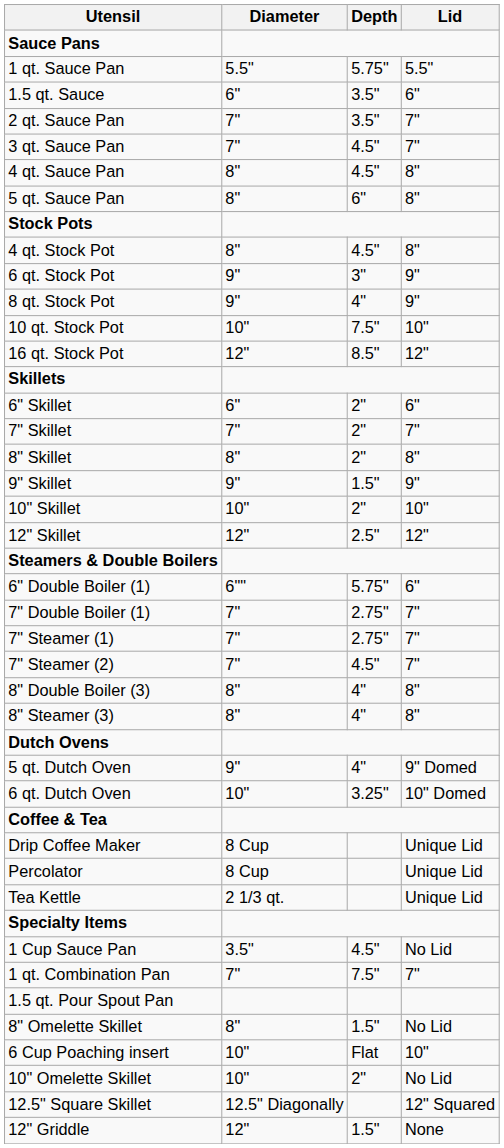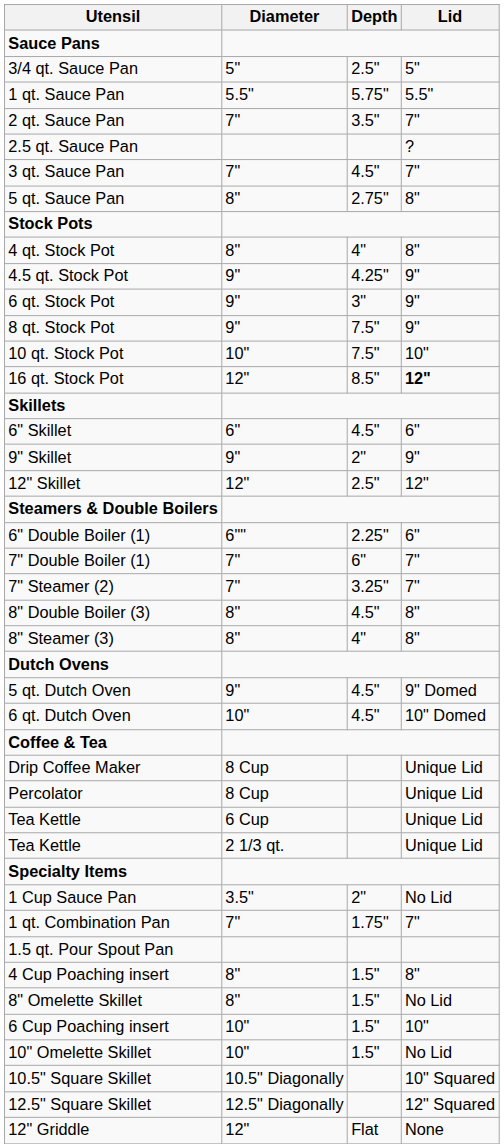 <table class="wikitable">
 <tr>
 <th>Utensil</th>
 <th>Diameter</th>
 <th>Depth</th>
 <th>Lid</th>
 </tr>
 <tr>
 <td><strong>Sauce Pans </strong></td>
 </tr>
 <tr>
+<td>3/4 qt. Sauce Pan</td>
+<td>5"</td>
+<td>2.5"</td>
+<td>5"</td>
+</tr>
+<tr>
 <td>1 qt. Sauce Pan</td>
 <td>5.5"</td>
 <td>5.75"</td>
 <td>5.5"</td>
-</tr>
-<tr>
-<td>1.5 qt. Sauce</td>
-<td>6"</td>
-<td>3.5"</td>
-<td>6"</td>
 </tr>
 <tr>
 <td>2 qt. Sauce Pan</td>
 <td>7"</td>
 <td>3.5"</td>
 <td>7"</td>
 </tr>
 <tr>
+<td>2.5 qt. Sauce Pan</td>
+<td></td>
+<td></td>
+<td>?</td>
+</tr>
+<tr>
 <td>3 qt. Sauce Pan</td>
 <td>7"</td>
 <td>4.5"</td>
 <td>7"</td>
 </tr>
 <tr>
-<td>4 qt. Sauce Pan</td>
-<td>8"</td>
-<td>4.5"</td>
-<td>8"</td>
-</tr>
-<tr>
 <td>5 qt. Sauce Pan</td>
 <td>8"</td>
-<td>6"</td>
+<td>2.75"</td>
 <td>8"</td>
 </tr>
 <tr>
 <td><strong>Stock Pots</strong></td>
 </tr>
 <tr>
 <td>4 qt. Stock Pot</td>
 <td>8"</td>
-<td>4.5"</td>
+<td>4"</td>
 <td>8"</td>
+</tr>
+<tr>
+<td>4.5 qt. Stock Pot</td>
+<td>9"</td>
+<td>4.25"</td>
+<td>9"</td>
 </tr>
 <tr>
 <td>6 qt. Stock Pot</td>
 <td>9"</td>
 <td>3"</td>
 <td>9"</td>
 </tr>
 <tr>
 <td>8 qt. Stock Pot</td>
 <td>9"</td>
-<td>4"</td>
+<td>7.5"</td>
 <td>9"</td>
 </tr>
 <tr>
 <td>10 qt. Stock Pot</td>
 <td>10"</td>
 <td>7.5"</td>
 <td>10"</td>
 </tr>
 <tr>
 <td>16 qt. Stock Pot</td>
 <td>12"</td>
 <td>8.5"</td>
-<td>12"</td>
+<td><strong>12"</strong></td>
 </tr>
 <tr>
 <td><strong>Skillets</strong></td>
 </tr>
 <tr>
 <td>6" Skillet</td>
 <td>6"</td>
-<td>2"</td>
+<td>4.5"</td>
 <td>6"</td>
-</tr>
-<tr>
-<td>7" Skillet</td>
-<td>7"</td>
-<td>2"</td>
-<td>7"</td>
-</tr>
-<tr>
-<td>8" Skillet</td>
-<td>8"</td>
-<td>2"</td>
-<td>8"</td>
 </tr>
 <tr>
 <td>9" Skillet</td>
 <td>9"</td>
-<td>1.5"</td>
+<td>2"</td>
 <td>9"</td>
-</tr>
-<tr>
-<td>10" Skillet</td>
-<td>10"</td>
-<td>2"</td>
-<td>10"</td>
 </tr>
 <tr>
 <td>12" Skillet</td>
 <td>12"</td>
 <td>2.5"</td>
 <td>12"</td>
 </tr>
 <tr>
 <td><strong>Steamers & Double Boilers</strong></td>
 </tr>
 <tr>
 <td>6" Double Boiler (1)</td>
 <td>6""</td>
-<td>5.75"</td>
+<td>2.25"</td>
 <td>6"</td>
 </tr>
 <tr>
 <td>7" Double Boiler (1)</td>
 <td>7"</td>
-<td>2.75"</td>
-<td>7"</td>
-</tr>
-<tr>
-<td>7" Steamer (1)</td>
-<td>7"</td>
-<td>2.75"</td>
+<td>6"</td>
 <td>7"</td>
 </tr>
 <tr>
 <td>7" Steamer (2)</td>
 <td>7"</td>
-<td>4.5"</td>
+<td>3.25"</td>
 <td>7"</td>
 </tr>
 <tr>
 <td>8" Double Boiler (3)</td>
 <td>8"</td>
-<td>4"</td>
+<td>4.5"</td>
 <td>8"</td>
 </tr>
 <tr>
 <td>8" Steamer (3)</td>
 <td>8"</td>
 <td>4"</td>
 <td>8"</td>
 </tr>
 <tr>
 <td><strong>Dutch Ovens</strong></td>
 </tr>
 <tr>
 <td>5 qt. Dutch Oven</td>
 <td>9"</td>
-<td>4"</td>
+<td>4.5"</td>
 <td>9" Domed</td>
 </tr>
 <tr>
 <td>6 qt. Dutch Oven</td>
 <td>10"</td>
-<td>3.25"</td>
+<td>4.5"</td>
 <td>10" Domed</td>
 </tr>
 <tr>
 <td><strong>Coffee & Tea</strong></td>
 </tr>
 <tr>
 <td>Drip Coffee Maker</td>
 <td>8 Cup</td>
 <td></td>
 <td>Unique Lid</td>
 </tr>
 <tr>
 <td>Percolator</td>
 <td>8 Cup</td>
 <td></td>
 <td>Unique Lid</td>
 </tr>
 <tr>
 <td>Tea Kettle</td>
+<td>6 Cup</td>
+<td></td>
+<td>Unique Lid</td>
+</tr>
+<tr>
+<td>Tea Kettle</td>
 <td>2 1/3 qt.</td>
 <td></td>
 <td>Unique Lid</td>
 </tr>
 <tr>
 <td><strong>Specialty Items</strong></td>
 </tr>
 <tr>
 <td>1 Cup Sauce Pan</td>
 <td>3.5"</td>
-<td>4.5"</td>
+<td>2"</td>
 <td>No Lid</td>
 </tr>
 <tr>
 <td>1 qt. Combination Pan</td>
 <td>7"</td>
-<td>7.5"</td>
+<td>1.75"</td>
 <td>7"</td>
 </tr>
 <tr>
 <td>1.5 qt. Pour Spout Pan</td>
 <td></td>
 <td></td>
 <td></td>
+</tr>
+<tr>
+<td>4 Cup Poaching insert</td>
+<td>8"</td>
+<td>1.5"</td>
+<td>8"</td>
 </tr>
 <tr>
 <td>8" Omelette Skillet</td>
 <td>8"</td>
 <td>1.5"</td>
 <td>No Lid</td>
 </tr>
 <tr>
 <td>6 Cup Poaching insert</td>
 <td>10"</td>
-<td>Flat</td>
+<td>1.5"</td>
 <td>10"</td>
 </tr>
 <tr>
 <td>10" Omelette Skillet</td>
 <td>10"</td>
-<td>2"</td>
+<td>1.5"</td>
 <td>No Lid</td>
+</tr>
+<tr>
+<td>10.5" Square Skillet</td>
+<td>10.5" Diagonally</td>
+<td></td>
+<td>10" Squared</td>
 </tr>
 <tr>
 <td>12.5" Square Skillet</td>
 <td>12.5" Diagonally</td>
 <td></td>
 <td>12" Squared</td>
 </tr>
 <tr>
 <td>12" Griddle</td>
 <td>12"</td>
-<td>1.5"</td>
+<td>Flat</td>
 <td>None</td>
 </tr>
 </table>
